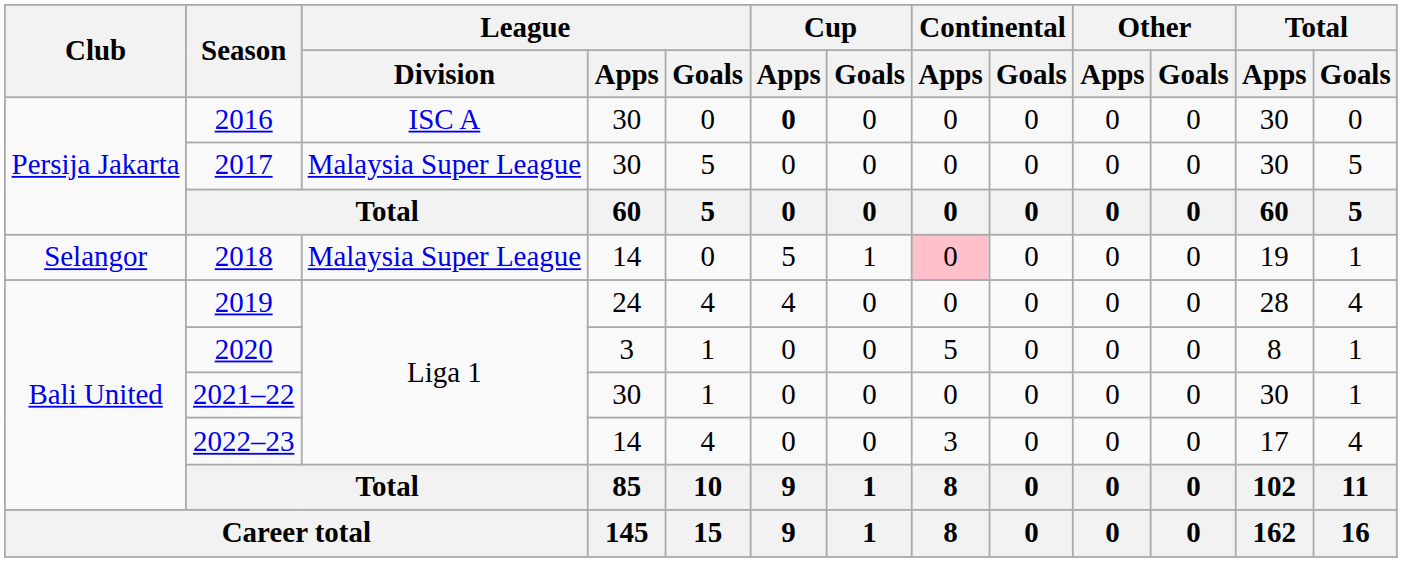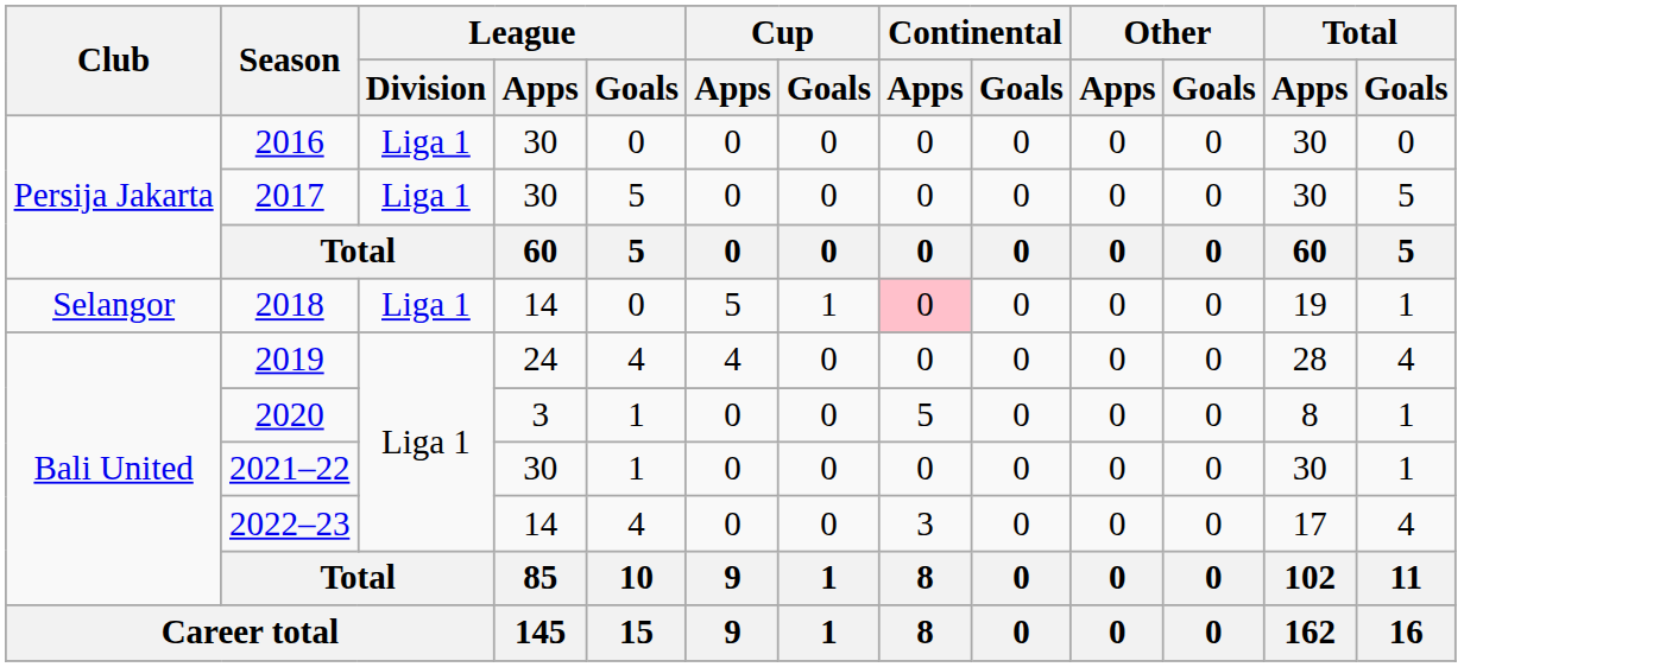 <table class="wikitable" style="text-align:center">
 <tr>
 <th rowspan="2">Club</th>
 <th rowspan="2">Season</th>
 <th colspan="3">League</th>
 <th colspan="2">Cup</th>
 <th colspan="2">Continental</th>
 <th colspan="2">Other</th>
 <th colspan="2">Total</th>
 </tr>
 <tr>
 <th>Division</th>
 <th>Apps</th>
 <th>Goals</th>
 <th>Apps</th>
 <th>Goals</th>
 <th>Apps</th>
 <th>Goals</th>
 <th>Apps</th>
 <th>Goals</th>
 <th>Apps</th>
 <th>Goals</th>
 </tr>
 <tr>
 <td rowspan="3" valign="center"><a href='#'>Persija Jakarta</a></td>
 <td><a href='#'>2016</a></td>
-<td><a href='#'>ISC A</a></td>
+<td rowspan="1" valign="center"><a href='#'>Liga 1</a></td>
 <td>30</td>
 <td>0</td>
-<td><strong>0</strong></td>
+<td>0</td>
 <td>0</td>
 <td>0</td>
 <td>0</td>
 <td>0</td>
 <td>0</td>
 <td>30</td>
 <td>0</td>
 </tr>
 <tr>
 <td><a href='#'>2017</a></td>
-<td><a href='#'>Malaysia Super League</a></td>
+<td rowspan="1" valign="center"><a href='#'>Liga 1</a></td>
 <td>30</td>
 <td>5</td>
 <td>0</td>
 <td>0</td>
 <td>0</td>
 <td>0</td>
 <td>0</td>
 <td>0</td>
 <td>30</td>
 <td>5</td>
 </tr>
 <tr>
 <th colspan="2">Total</th>
 <th>60</th>
 <th>5</th>
 <th>0</th>
 <th>0</th>
 <th>0</th>
 <th>0</th>
 <th>0</th>
 <th>0</th>
 <th>60</th>
 <th>5</th>
 </tr>
 <tr>
 <td rowspan="1" valign="center"><a href='#'>Selangor</a></td>
 <td><a href='#'>2018</a></td>
-<td><a href='#'>Malaysia Super League</a></td>
+<td rowspan="1" valign="center"><a href='#'>Liga 1</a></td>
 <td>14</td>
 <td>0</td>
 <td>5</td>
 <td>1</td>
 <td style="background: pink;">0</td>
 <td>0</td>
 <td>0</td>
 <td>0</td>
 <td>19</td>
 <td>1</td>
 </tr>
 <tr>
 <td rowspan="5" valign="center"><a href='#'>Bali United</a></td>
 <td><a href='#'>2019</a></td>
 <td rowspan="4" valign="center">Liga 1</td>
 <td>24</td>
 <td>4</td>
 <td>4</td>
 <td>0</td>
 <td>0</td>
 <td>0</td>
 <td>0</td>
 <td>0</td>
 <td>28</td>
 <td>4</td>
 </tr>
 <tr>
 <td><a href='#'>2020</a></td>
 <td>3</td>
 <td>1</td>
 <td>0</td>
 <td>0</td>
 <td>5</td>
 <td>0</td>
 <td>0</td>
 <td>0</td>
 <td>8</td>
 <td>1</td>
 </tr>
 <tr>
 <td><a href='#'>2021–22</a></td>
 <td>30</td>
 <td>1</td>
 <td>0</td>
 <td>0</td>
 <td>0</td>
 <td>0</td>
 <td>0</td>
 <td>0</td>
 <td>30</td>
 <td>1</td>
 </tr>
 <tr>
 <td><a href='#'>2022–23</a></td>
 <td>14</td>
 <td>4</td>
 <td>0</td>
 <td>0</td>
 <td>3</td>
 <td>0</td>
 <td>0</td>
 <td>0</td>
 <td>17</td>
 <td>4</td>
 </tr>
 <tr>
 <th colspan="2">Total</th>
 <th>85</th>
 <th>10</th>
 <th>9</th>
 <th>1</th>
 <th>8</th>
 <th>0</th>
 <th>0</th>
 <th>0</th>
 <th>102</th>
 <th>11</th>
 </tr>
 <tr>
 <th colspan="3">Career total</th>
 <th>145</th>
 <th>15</th>
 <th>9</th>
 <th>1</th>
 <th>8</th>
 <th>0</th>
 <th>0</th>
 <th>0</th>
 <th>162</th>
 <th>16</th>
 </tr>
 </table>
